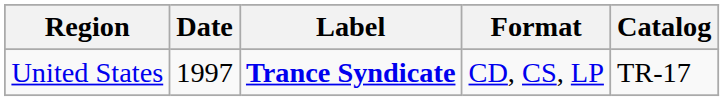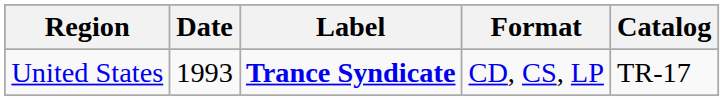 <table class="wikitable">
 <tr>
 <th>Region</th>
 <th>Date</th>
 <th>Label</th>
 <th>Format</th>
 <th>Catalog</th>
 </tr>
 <tr>
 <td><a href='#'>United States</a></td>
-<td>1997</td>
+<td>1993</td>
 <td><strong><a href='#'>Trance Syndicate</a></strong></td>
 <td><a href='#'>CD</a>, <a href='#'>CS</a>, <a href='#'>LP</a></td>
 <td>TR-17</td>
 </tr>
 </table>
